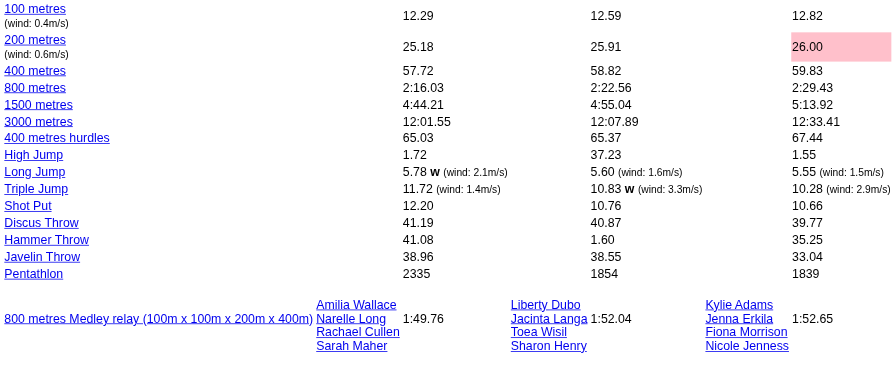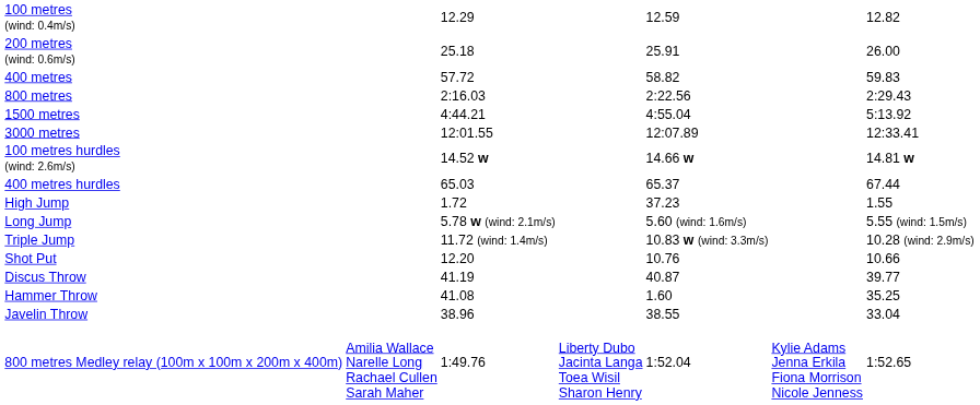 <table>
 <tr>
 <td><a href='#'>100 metres</a> <br> <small>(wind: 0.4m/s)</small></td>
 <td></td>
 <td>12.29</td>
 <td></td>
 <td>12.59</td>
 <td></td>
 <td>12.82</td>
 </tr>
 <tr>
 <td><a href='#'>200 metres</a> <br> <small>(wind: 0.6m/s)</small></td>
 <td></td>
 <td>25.18</td>
 <td></td>
 <td>25.91</td>
 <td></td>
-<td style="background: pink;">26.00</td>
+<td>26.00</td>
 </tr>
 <tr>
 <td><a href='#'>400 metres</a></td>
 <td></td>
 <td>57.72</td>
 <td></td>
 <td>58.82</td>
 <td></td>
 <td>59.83</td>
 </tr>
 <tr>
 <td><a href='#'>800 metres</a></td>
 <td></td>
 <td>2:16.03</td>
 <td></td>
 <td>2:22.56</td>
 <td></td>
 <td>2:29.43</td>
 </tr>
 <tr>
 <td><a href='#'>1500 metres</a></td>
 <td></td>
 <td>4:44.21</td>
 <td></td>
 <td>4:55.04</td>
 <td></td>
 <td>5:13.92</td>
 </tr>
 <tr>
 <td><a href='#'>3000 metres</a></td>
 <td></td>
 <td>12:01.55</td>
 <td></td>
 <td>12:07.89</td>
 <td></td>
 <td>12:33.41</td>
+</tr>
+<tr>
+<td><a href='#'>100 metres hurdles</a> <br> <small>(wind: 2.6m/s)</small></td>
+<td></td>
+<td>14.52 <strong>w</strong></td>
+<td></td>
+<td>14.66 <strong>w</strong></td>
+<td></td>
+<td>14.81 <strong>w</strong></td>
 </tr>
 <tr>
 <td><a href='#'>400 metres hurdles</a></td>
 <td></td>
 <td>65.03</td>
 <td></td>
 <td>65.37</td>
 <td></td>
 <td>67.44</td>
 </tr>
 <tr>
 <td><a href='#'>High Jump</a></td>
 <td></td>
 <td>1.72</td>
 <td></td>
 <td>37.23</td>
 <td></td>
 <td>1.55</td>
 </tr>
 <tr>
 <td><a href='#'>Long Jump</a></td>
 <td></td>
 <td>5.78 <strong>w</strong> <small>(wind: 2.1m/s)</small></td>
 <td></td>
 <td>5.60 <small>(wind: 1.6m/s)</small></td>
 <td></td>
 <td>5.55 <small>(wind: 1.5m/s)</small></td>
 </tr>
 <tr>
 <td><a href='#'>Triple Jump</a></td>
 <td></td>
 <td>11.72 <small>(wind: 1.4m/s)</small></td>
 <td></td>
 <td>10.83 <strong>w</strong> <small>(wind: 3.3m/s)</small></td>
 <td></td>
 <td>10.28 <small>(wind: 2.9m/s)</small></td>
 </tr>
 <tr>
 <td><a href='#'>Shot Put</a></td>
 <td></td>
 <td>12.20</td>
 <td></td>
 <td>10.76</td>
 <td></td>
 <td>10.66</td>
 </tr>
 <tr>
 <td><a href='#'>Discus Throw</a></td>
 <td></td>
 <td>41.19</td>
 <td></td>
 <td>40.87</td>
 <td></td>
 <td>39.77</td>
 </tr>
 <tr>
 <td><a href='#'>Hammer Throw</a></td>
 <td></td>
 <td>41.08</td>
 <td></td>
 <td>1.60</td>
 <td></td>
 <td>35.25</td>
 </tr>
 <tr>
 <td><a href='#'>Javelin Throw</a></td>
 <td></td>
 <td>38.96</td>
 <td></td>
 <td>38.55</td>
 <td></td>
 <td>33.04</td>
 </tr>
 <tr>
-<td><a href='#'>Pentathlon</a></td>
-<td></td>
-<td>2335</td>
-<td></td>
-<td>1854</td>
-<td></td>
-<td>1839</td>
-</tr>
-<tr>
 <td><a href='#'>800 metres Medley relay (100m x 100m x 200m x 400m)</a></td>
 <td> <br> <a href='#'>Amilia Wallace</a> <br> <a href='#'>Narelle Long</a> <br> <a href='#'>Rachael Cullen</a> <br> <a href='#'>Sarah Maher</a></td>
 <td>1:49.76</td>
 <td> <br> <a href='#'>Liberty Dubo</a> <br> <a href='#'>Jacinta Langa</a> <br> <a href='#'>Toea Wisil</a> <br> <a href='#'>Sharon Henry</a></td>
 <td>1:52.04</td>
 <td> <br> <a href='#'>Kylie Adams</a> <br> <a href='#'>Jenna Erkila</a> <br> <a href='#'>Fiona Morrison</a> <br> <a href='#'>Nicole Jenness</a></td>
 <td>1:52.65</td>
 </tr>
 </table>
